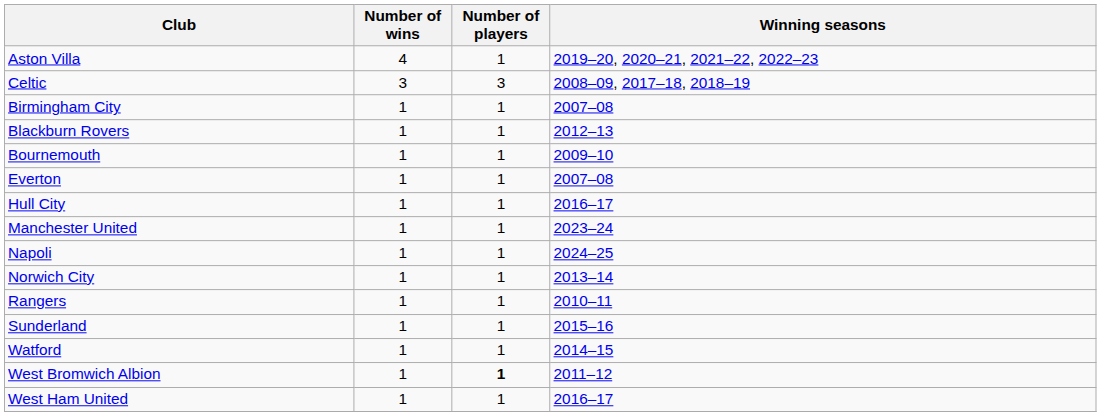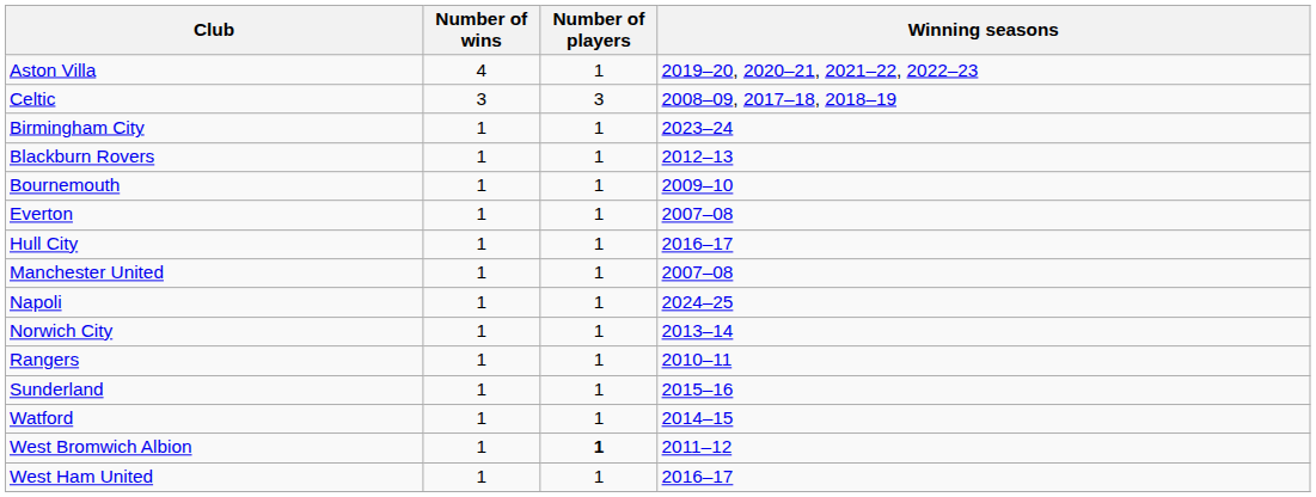 <table class="wikitable" style="width:90%">
 <tr>
 <th width=32%>Club</th>
 <th Width=9%>Number of wins</th>
 <th Width=9%>Number of players</th>
 <th Width=50%>Winning seasons</th>
 </tr>
 <tr>
 <td><a href='#'>Aston Villa</a></td>
 <td style="text-align:center;">4</td>
 <td style="text-align:center;">1</td>
 <td><a href='#'>2019–20</a>, <a href='#'>2020–21</a>, <a href='#'>2021–22</a>, <a href='#'>2022–23</a></td>
 </tr>
 <tr>
 <td><a href='#'>Celtic</a></td>
 <td style="text-align:center;">3</td>
 <td style="text-align:center;">3</td>
 <td><a href='#'>2008–09</a>, <a href='#'>2017–18</a>, <a href='#'>2018–19</a></td>
 </tr>
 <tr>
 <td><a href='#'>Birmingham City</a></td>
 <td style="text-align:center;">1</td>
 <td style="text-align:center;">1</td>
-<td><a href='#'>2007–08</a></td>
+<td><a href='#'>2023–24</a></td>
 </tr>
 <tr>
 <td><a href='#'>Blackburn Rovers</a></td>
 <td style="text-align:center;">1</td>
 <td style="text-align:center;">1</td>
 <td><a href='#'>2012–13</a></td>
 </tr>
 <tr>
 <td><a href='#'>Bournemouth</a></td>
 <td style="text-align:center;">1</td>
 <td style="text-align:center;">1</td>
 <td><a href='#'>2009–10</a></td>
 </tr>
 <tr>
 <td><a href='#'>Everton</a></td>
 <td style="text-align:center;">1</td>
 <td style="text-align:center;">1</td>
 <td><a href='#'>2007–08</a></td>
 </tr>
 <tr>
 <td><a href='#'>Hull City</a></td>
 <td style="text-align:center;">1</td>
 <td style="text-align:center;">1</td>
 <td><a href='#'>2016–17</a></td>
 </tr>
 <tr>
 <td><a href='#'>Manchester United</a></td>
 <td style="text-align:center;">1</td>
 <td style="text-align:center;">1</td>
-<td><a href='#'>2023–24</a></td>
+<td><a href='#'>2007–08</a></td>
 </tr>
 <tr>
 <td><a href='#'>Napoli</a></td>
 <td style="text-align:center;">1</td>
 <td style="text-align:center;">1</td>
 <td><a href='#'>2024–25</a></td>
 </tr>
 <tr>
 <td><a href='#'>Norwich City</a></td>
 <td style="text-align:center;">1</td>
 <td style="text-align:center;">1</td>
 <td><a href='#'>2013–14</a></td>
 </tr>
 <tr>
 <td><a href='#'>Rangers</a></td>
 <td style="text-align:center;">1</td>
 <td style="text-align:center;">1</td>
 <td><a href='#'>2010–11</a></td>
 </tr>
 <tr>
 <td><a href='#'>Sunderland</a></td>
 <td style="text-align:center;">1</td>
 <td style="text-align:center;">1</td>
 <td><a href='#'>2015–16</a></td>
 </tr>
 <tr>
 <td><a href='#'>Watford</a></td>
 <td style="text-align:center;">1</td>
 <td style="text-align:center;">1</td>
 <td><a href='#'>2014–15</a></td>
 </tr>
 <tr>
 <td><a href='#'>West Bromwich Albion</a></td>
 <td style="text-align:center;">1</td>
 <td style="text-align:center;"><strong>1</strong></td>
 <td><a href='#'>2011–12</a></td>
 </tr>
 <tr>
 <td><a href='#'>West Ham United</a></td>
 <td style="text-align:center;">1</td>
 <td style="text-align:center;">1</td>
 <td><a href='#'>2016–17</a></td>
 </tr>
 <tr>
 </tr>
 </table>
